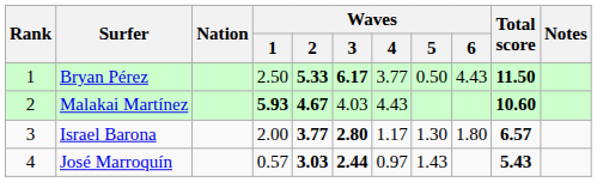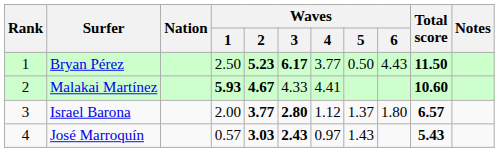 <table class="wikitable sortable" style="text-align:center">
 <tr>
 <th rowspan=2>Rank</th>
 <th rowspan=2>Surfer</th>
 <th rowspan=2>Nation</th>
 <th colspan=6>Waves</th>
 <th rowspan=2>Total<br>score</th>
 <th rowspan=2>Notes</th>
 </tr>
 <tr>
 <th>1</th>
 <th>2</th>
 <th>3</th>
 <th>4</th>
 <th>5</th>
 <th>6</th>
 </tr>
 <tr bgcolor=ccffcc>
 <td>1</td>
 <td align=left><a href='#'>Bryan Pérez</a></td>
 <td align=left></td>
 <td>2.50</td>
-<td><strong>5.33</strong></td>
+<td><strong>5.23</strong></td>
 <td><strong>6.17</strong></td>
 <td>3.77</td>
 <td>0.50</td>
 <td>4.43</td>
 <td><strong>11.50</strong></td>
 <td></td>
 </tr>
 <tr bgcolor=ccffcc>
 <td>2</td>
 <td align=left><a href='#'>Malakai Martínez</a></td>
 <td align=left></td>
 <td><strong>5.93</strong></td>
 <td><strong>4.67</strong></td>
-<td>4.03</td>
-<td>4.43</td>
+<td>4.33</td>
+<td>4.41</td>
 <td></td>
 <td></td>
 <td><strong>10.60</strong></td>
 <td></td>
 </tr>
 <tr>
 <td>3</td>
 <td align=left><a href='#'>Israel Barona</a></td>
 <td align=left></td>
 <td>2.00</td>
 <td><strong>3.77</strong></td>
 <td><strong>2.80</strong></td>
-<td>1.17</td>
-<td>1.30</td>
+<td>1.12</td>
+<td>1.37</td>
 <td>1.80</td>
 <td><strong>6.57</strong></td>
 <td></td>
 </tr>
 <tr>
 <td>4</td>
 <td align=left><a href='#'>José Marroquín</a></td>
 <td align=left></td>
 <td>0.57</td>
 <td><strong>3.03</strong></td>
-<td><strong>2.44</strong></td>
+<td><strong>2.43</strong></td>
 <td>0.97</td>
 <td>1.43</td>
 <td></td>
 <td><strong>5.43</strong></td>
 <td></td>
 </tr>
 </table>
